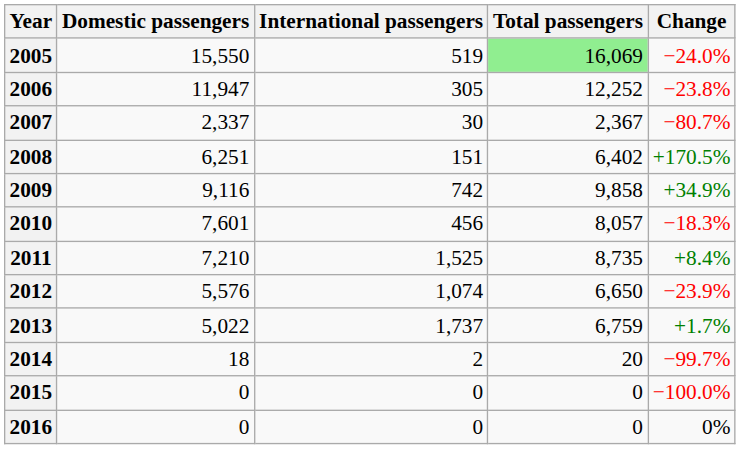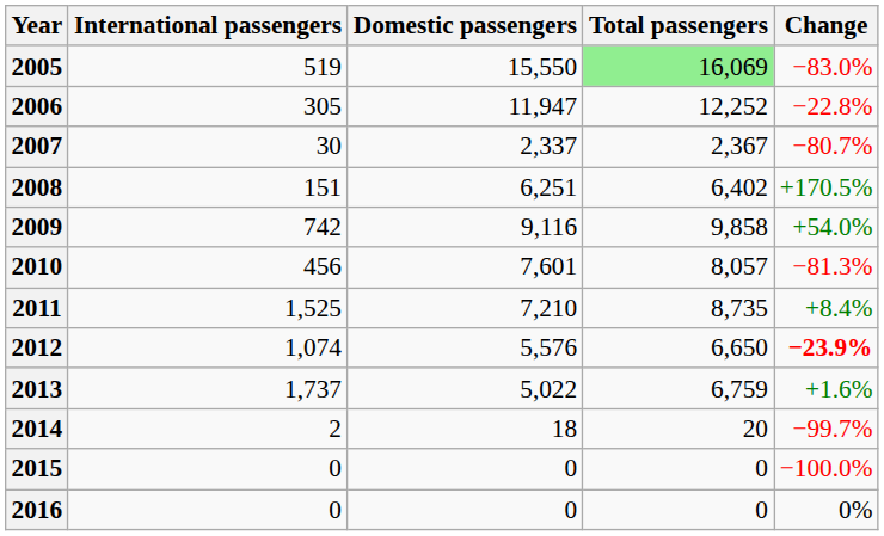 <table class="wikitable" style="text-align: right;">
 <tr>
 <th>Year</th>
+<th>International passengers</th>
 <th>Domestic passengers</th>
-<th>International passengers</th>
 <th>Total passengers</th>
 <th>Change</th>
 </tr>
 <tr>
 <th>2005</th>
+<td>519</td>
 <td>15,550</td>
-<td>519</td>
 <td style="background: lightgreen;">16,069</td>
-<td style="color:red">−24.0% </td>
+<td style="color:red">−83.0% </td>
 </tr>
 <tr>
 <th>2006</th>
+<td>305</td>
 <td>11,947</td>
-<td>305</td>
 <td>12,252</td>
-<td style="color:red">−23.8% </td>
+<td style="color:red">−22.8% </td>
 </tr>
 <tr>
 <th>2007</th>
+<td>30</td>
 <td>2,337</td>
-<td>30</td>
 <td>2,367</td>
 <td style="color:red">−80.7% </td>
 </tr>
 <tr>
 <th>2008</th>
+<td>151</td>
 <td>6,251</td>
-<td>151</td>
 <td>6,402</td>
 <td style="color:green">+170.5% </td>
 </tr>
 <tr>
 <th>2009</th>
+<td>742</td>
 <td>9,116</td>
-<td>742</td>
 <td>9,858</td>
-<td style="color:green">+34.9% </td>
+<td style="color:green">+54.0% </td>
 </tr>
 <tr>
 <th>2010</th>
+<td>456</td>
 <td>7,601</td>
-<td>456</td>
 <td>8,057</td>
-<td style="color:red">−18.3% </td>
+<td style="color:red">−81.3% </td>
 </tr>
 <tr>
 <th>2011</th>
+<td>1,525</td>
 <td>7,210</td>
-<td>1,525</td>
 <td>8,735</td>
 <td style="color:green">+8.4% </td>
 </tr>
 <tr>
 <th>2012</th>
+<td>1,074</td>
 <td>5,576</td>
-<td>1,074</td>
 <td>6,650</td>
-<td style="color:red">−23.9% </td>
+<td style="color:red"><strong>−23.9% </strong></td>
 </tr>
 <tr>
 <th>2013</th>
+<td>1,737</td>
 <td>5,022</td>
-<td>1,737</td>
 <td>6,759</td>
-<td style="color:green">+1.7% </td>
+<td style="color:green">+1.6% </td>
 </tr>
 <tr>
 <th>2014</th>
+<td>2</td>
 <td>18</td>
-<td>2</td>
 <td>20</td>
 <td style="color:red">−99.7% </td>
 </tr>
 <tr>
 <th>2015</th>
 <td>0</td>
 <td>0</td>
 <td>0</td>
 <td style="color:red">−100.0% </td>
 </tr>
 <tr>
 <th>2016</th>
 <td>0</td>
 <td>0</td>
 <td>0</td>
 <td>0%</td>
 </tr>
 </table>
